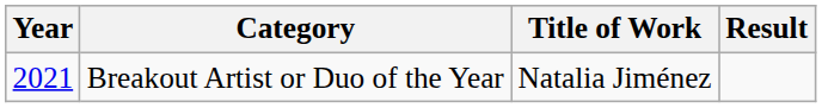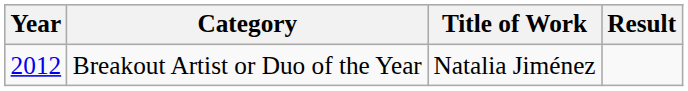 <table class="wikitable">
 <tr>
 <th>Year</th>
 <th>Category</th>
 <th>Title of Work</th>
 <th>Result</th>
 </tr>
 <tr>
-<td><a href='#'>2021</a></td>
+<td><a href='#'>2012</a></td>
 <td>Breakout Artist or Duo of the Year</td>
 <td>Natalia Jiménez</td>
 <td></td>
 </tr>
 </table>
